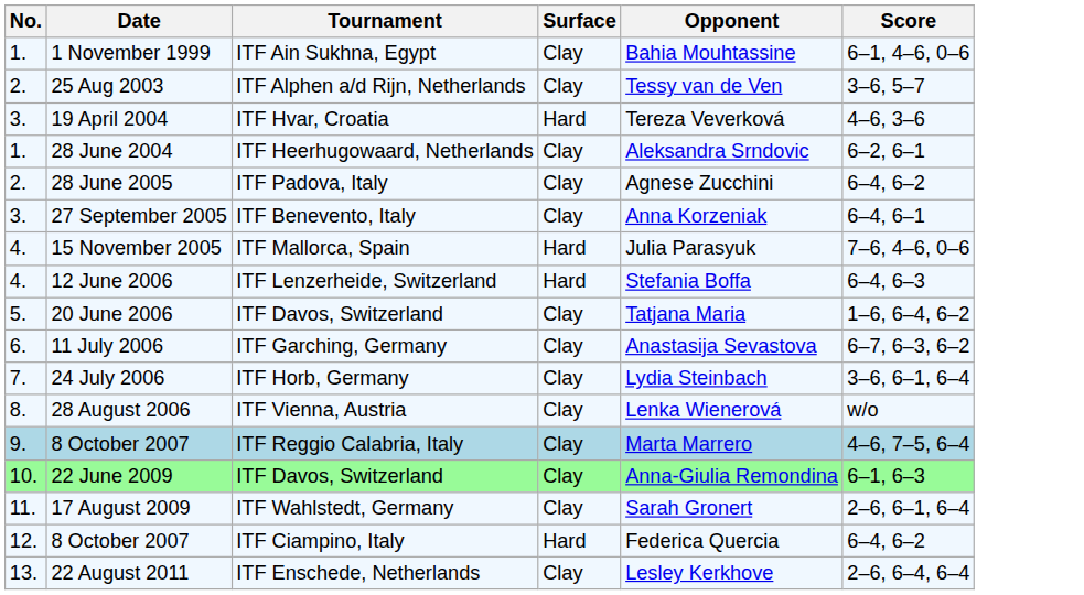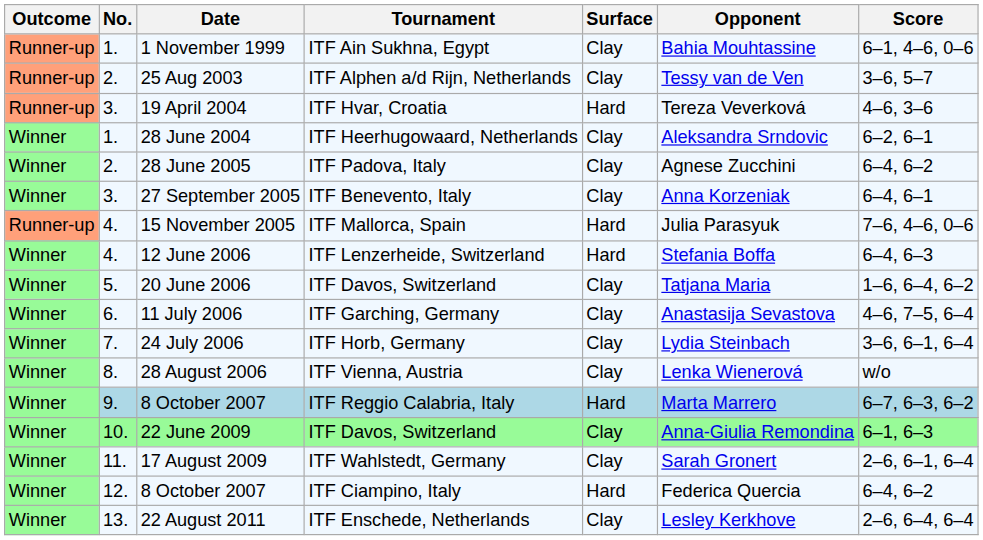 <table class="wikitable" style="font-size:97%;">
 <tr>
+<th>Outcome</th>
 <th>No.</th>
 <th>Date</th>
 <th>Tournament</th>
 <th>Surface</th>
 <th>Opponent</th>
 <th>Score</th>
 </tr>
 <tr style="background:#f0f8ff;">
+<td style="background:#ffa07a;">Runner-up</td>
 <td>1.</td>
 <td>1 November 1999</td>
 <td>ITF Ain Sukhna, Egypt</td>
 <td>Clay</td>
 <td> <a href='#'>Bahia Mouhtassine</a></td>
 <td>6–1, 4–6, 0–6</td>
 </tr>
 <tr style="background:#f0f8ff;">
+<td style="background:#ffa07a;">Runner-up</td>
 <td>2.</td>
 <td>25 Aug 2003</td>
 <td>ITF Alphen a/d Rijn, Netherlands</td>
 <td>Clay</td>
 <td> <a href='#'>Tessy van de Ven</a></td>
 <td>3–6, 5–7</td>
 </tr>
 <tr style="background:#f0f8ff;">
+<td style="background:#ffa07a;">Runner-up</td>
 <td>3.</td>
 <td>19 April 2004</td>
 <td>ITF Hvar, Croatia</td>
 <td>Hard</td>
 <td> Tereza Veverková</td>
 <td>4–6, 3–6</td>
 </tr>
 <tr style="background:#f0f8ff;">
+<td style="background:#98fb98;">Winner</td>
 <td>1.</td>
 <td>28 June 2004</td>
 <td>ITF Heerhugowaard, Netherlands</td>
 <td>Clay</td>
 <td> <a href='#'>Aleksandra Srndovic</a></td>
 <td>6–2, 6–1</td>
 </tr>
 <tr style="background:#f0f8ff;">
+<td style="background:#98fb98;">Winner</td>
 <td>2.</td>
 <td>28 June 2005</td>
 <td>ITF Padova, Italy</td>
 <td>Clay</td>
 <td> Agnese Zucchini</td>
 <td>6–4, 6–2</td>
 </tr>
 <tr style="background:#f0f8ff;">
+<td style="background:#98fb98;">Winner</td>
 <td>3.</td>
 <td>27 September 2005</td>
 <td>ITF Benevento, Italy</td>
 <td>Clay</td>
 <td> <a href='#'>Anna Korzeniak</a></td>
 <td>6–4, 6–1</td>
 </tr>
 <tr style="background:#f0f8ff;">
+<td style="background:#ffa07a;">Runner-up</td>
 <td>4.</td>
 <td>15 November 2005</td>
 <td>ITF Mallorca, Spain</td>
 <td>Hard</td>
 <td> Julia Parasyuk</td>
 <td>7–6, 4–6, 0–6</td>
 </tr>
 <tr style="background:#f0f8ff;">
+<td style="background:#98fb98;">Winner</td>
 <td>4.</td>
 <td>12 June 2006</td>
 <td>ITF Lenzerheide, Switzerland</td>
 <td>Hard</td>
 <td> <a href='#'>Stefania Boffa</a></td>
 <td>6–4, 6–3</td>
 </tr>
 <tr style="background:#f0f8ff;">
+<td style="background:#98fb98;">Winner</td>
 <td>5.</td>
 <td>20 June 2006</td>
 <td>ITF Davos, Switzerland</td>
 <td>Clay</td>
 <td> <a href='#'>Tatjana Maria</a></td>
 <td>1–6, 6–4, 6–2</td>
 </tr>
 <tr style="background:#f0f8ff;">
+<td style="background:#98fb98;">Winner</td>
 <td>6.</td>
 <td>11 July 2006</td>
 <td>ITF Garching, Germany</td>
 <td>Clay</td>
 <td> <a href='#'>Anastasija Sevastova</a></td>
-<td>6–7, 6–3, 6–2</td>
+<td>4–6, 7–5, 6–4</td>
 </tr>
 <tr style="background:#f0f8ff;">
+<td style="background:#98fb98;">Winner</td>
 <td>7.</td>
 <td>24 July 2006</td>
 <td>ITF Horb, Germany</td>
 <td>Clay</td>
 <td> <a href='#'>Lydia Steinbach</a></td>
 <td>3–6, 6–1, 6–4</td>
 </tr>
 <tr style="background:#f0f8ff;">
+<td style="background:#98fb98;">Winner</td>
 <td>8.</td>
 <td>28 August 2006</td>
 <td>ITF Vienna, Austria</td>
 <td>Clay</td>
 <td> <a href='#'>Lenka Wienerová</a></td>
 <td>w/o</td>
 </tr>
 <tr style="background:lightblue;">
+<td style="background:#98fb98;">Winner</td>
 <td>9.</td>
 <td>8 October 2007</td>
 <td>ITF Reggio Calabria, Italy</td>
-<td>Clay</td>
+<td>Hard</td>
 <td> <a href='#'>Marta Marrero</a></td>
-<td>4–6, 7–5, 6–4</td>
+<td>6–7, 6–3, 6–2</td>
 </tr>
 <tr style="background:#98fb98;">
+<td style="background:#98fb98;">Winner</td>
 <td>10.</td>
 <td>22 June 2009</td>
 <td>ITF Davos, Switzerland</td>
 <td>Clay</td>
 <td> <a href='#'>Anna-Giulia Remondina</a></td>
 <td>6–1, 6–3</td>
 </tr>
 <tr style="background:#f0f8ff;">
+<td style="background:#98fb98;">Winner</td>
 <td>11.</td>
 <td>17 August 2009</td>
 <td>ITF Wahlstedt, Germany</td>
 <td>Clay</td>
 <td> <a href='#'>Sarah Gronert</a></td>
 <td>2–6, 6–1, 6–4</td>
 </tr>
 <tr style="background:#f0f8ff;">
+<td style="background:#98fb98;">Winner</td>
 <td>12.</td>
 <td>8 October 2007</td>
 <td>ITF Ciampino, Italy</td>
 <td>Hard</td>
 <td> Federica Quercia</td>
 <td>6–4, 6–2</td>
 </tr>
 <tr style="background:#f0f8ff;">
+<td style="background:#98fb98;">Winner</td>
 <td>13.</td>
 <td>22 August 2011</td>
 <td>ITF Enschede, Netherlands</td>
 <td>Clay</td>
 <td> <a href='#'>Lesley Kerkhove</a></td>
 <td>2–6, 6–4, 6–4</td>
 </tr>
 </table>
